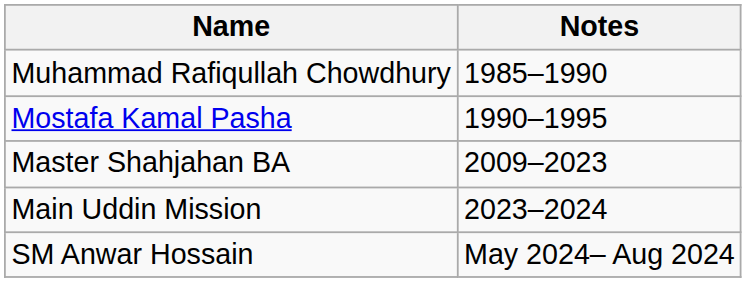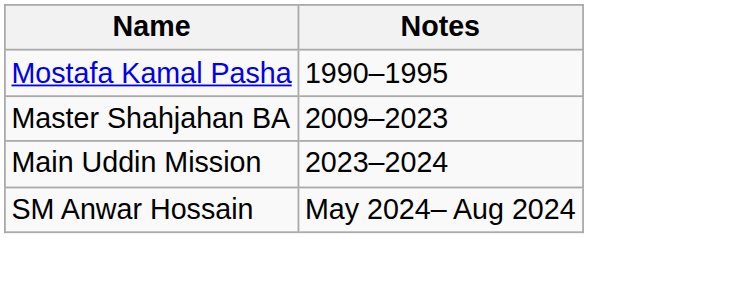 <table class="wikitable">
 <tr>
 <th>Name</th>
 <th>Notes</th>
-</tr>
-<tr>
-<td>Muhammad Rafiqullah Chowdhury</td>
-<td>1985–1990</td>
 </tr>
 <tr>
 <td><a href='#'>Mostafa Kamal Pasha</a></td>
 <td>1990–1995</td>
 </tr>
 <tr>
 <td>Master Shahjahan BA</td>
 <td>2009–2023</td>
 </tr>
 <tr>
 <td>Main Uddin Mission</td>
 <td>2023–2024</td>
 </tr>
 <tr>
 <td>SM Anwar Hossain</td>
 <td>May 2024– Aug 2024</td>
 </tr>
 </table>
